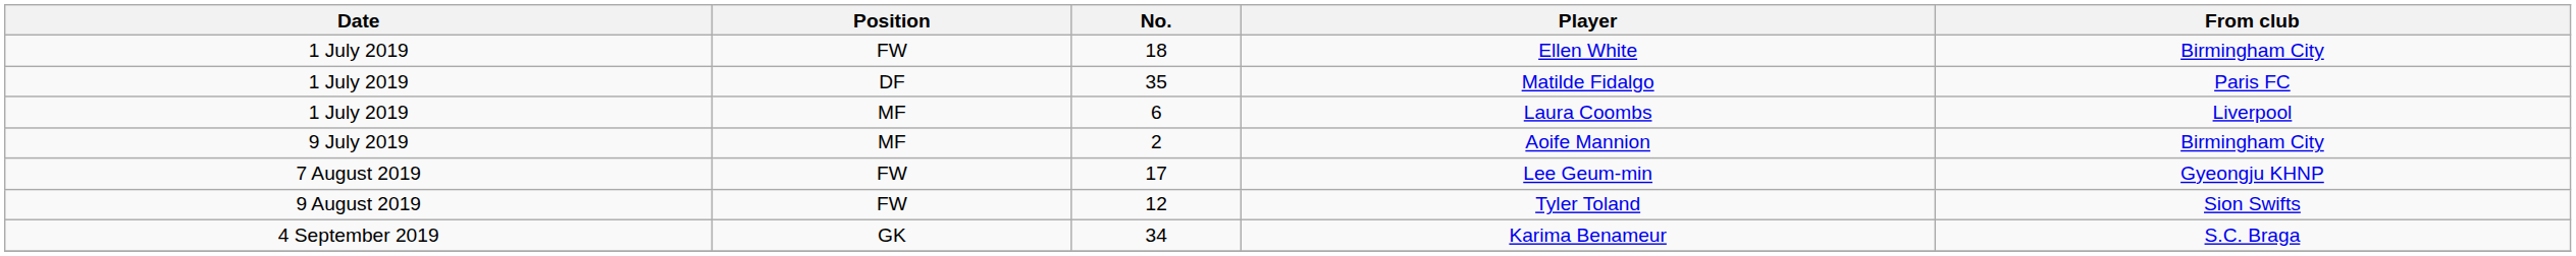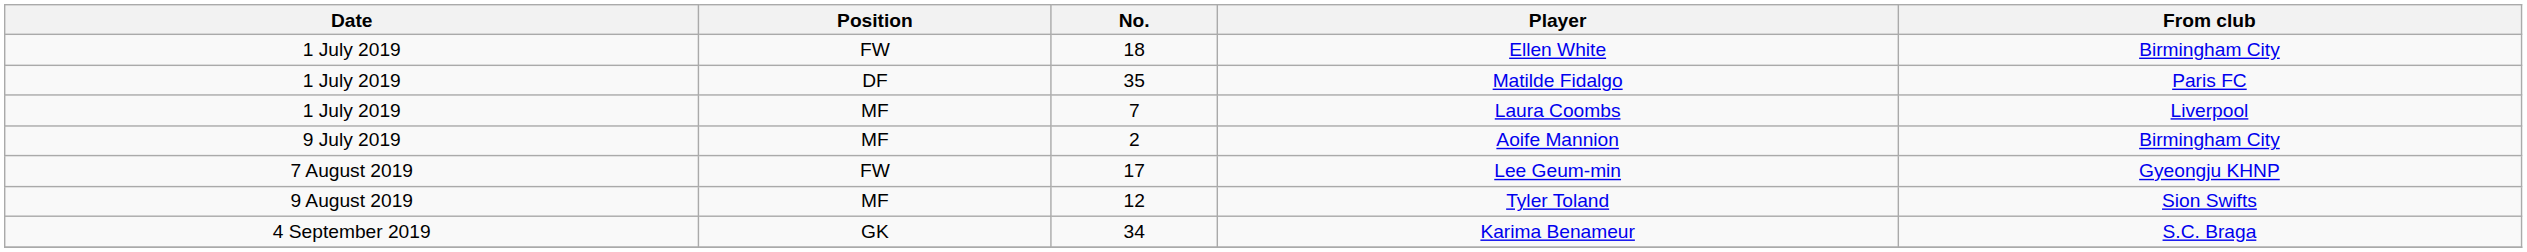 <table class="wikitable sortable" style="width:90%; text-align:center; font-size:85%; text-align:centre;">
 <tr>
 <th>Date</th>
 <th>Position</th>
 <th>No.</th>
 <th>Player</th>
 <th>From club</th>
 </tr>
 <tr>
 <td>1 July 2019</td>
 <td>FW</td>
 <td>18</td>
 <td> <a href='#'>Ellen White</a></td>
 <td> <a href='#'>Birmingham City</a></td>
 </tr>
 <tr>
 <td>1 July 2019</td>
 <td>DF</td>
 <td>35</td>
 <td> <a href='#'>Matilde Fidalgo</a></td>
 <td> <a href='#'>Paris FC</a></td>
 </tr>
 <tr>
 <td>1 July 2019</td>
 <td>MF</td>
-<td>6</td>
+<td>7</td>
 <td> <a href='#'>Laura Coombs</a></td>
 <td> <a href='#'>Liverpool</a></td>
 </tr>
 <tr>
 <td>9 July 2019</td>
 <td>MF</td>
 <td>2</td>
 <td> <a href='#'>Aoife Mannion</a></td>
 <td> <a href='#'>Birmingham City</a></td>
 </tr>
 <tr>
 <td>7 August 2019</td>
 <td>FW</td>
 <td>17</td>
 <td> <a href='#'>Lee Geum-min</a></td>
 <td> <a href='#'>Gyeongju KHNP</a></td>
 </tr>
 <tr>
 <td>9 August 2019</td>
-<td>FW</td>
+<td>MF</td>
 <td>12</td>
 <td> <a href='#'>Tyler Toland</a></td>
 <td> <a href='#'>Sion Swifts</a></td>
 </tr>
 <tr>
 <td>4 September 2019</td>
 <td>GK</td>
 <td>34</td>
 <td> <a href='#'>Karima Benameur</a></td>
 <td> <a href='#'>S.C. Braga</a></td>
 </tr>
 <tr>
 </tr>
 </table>
